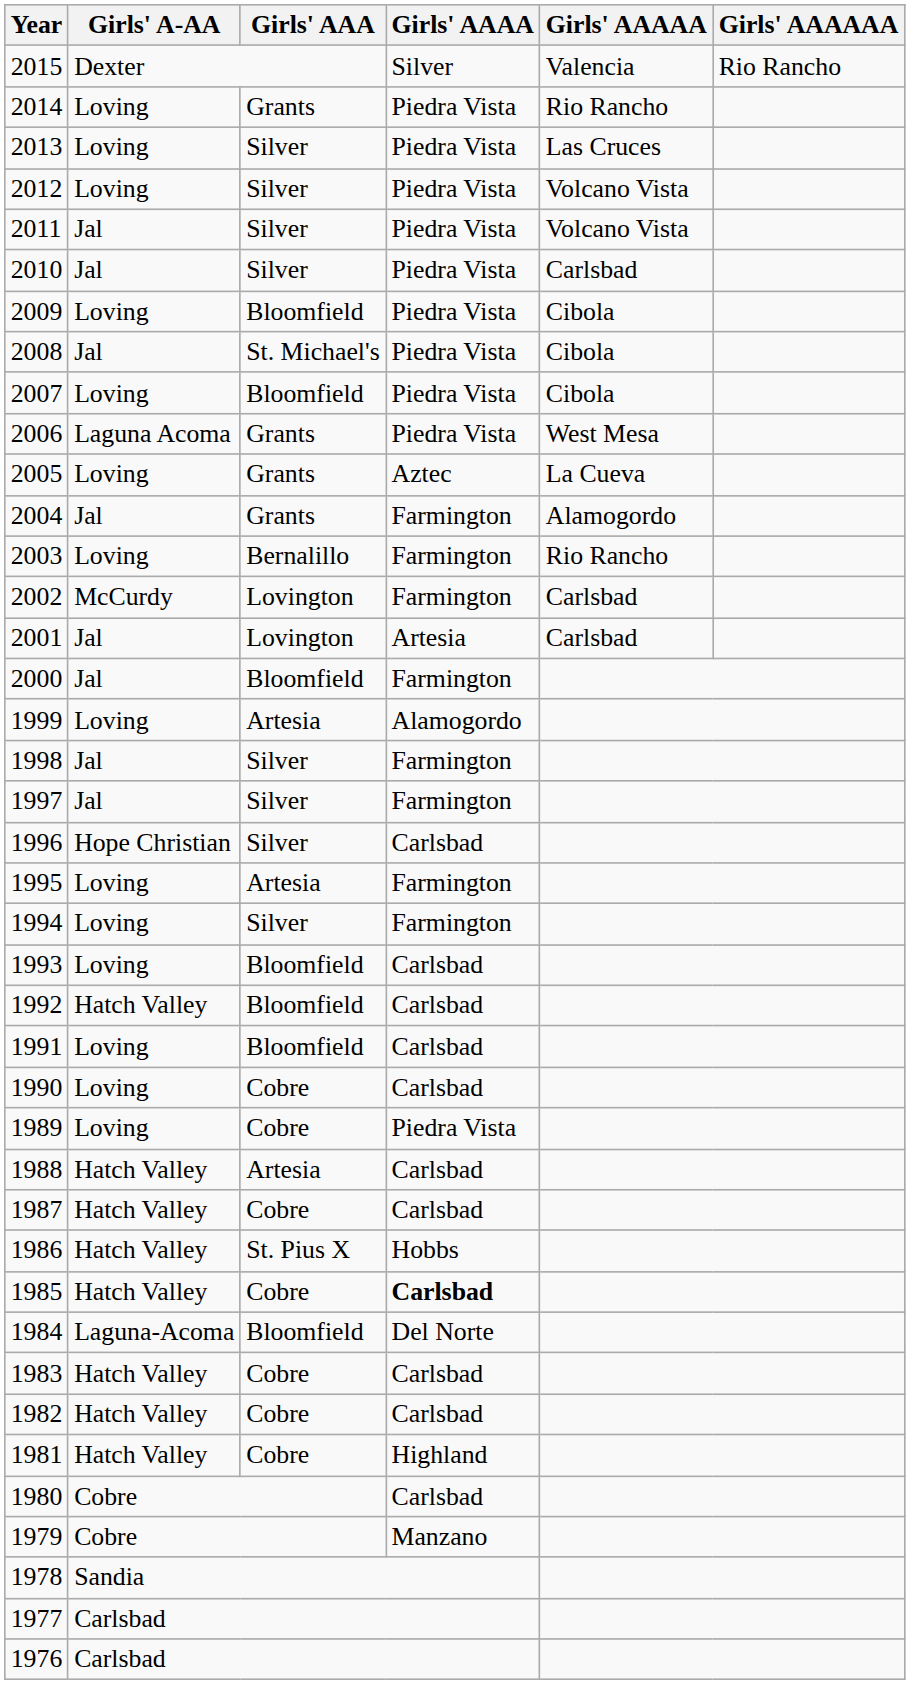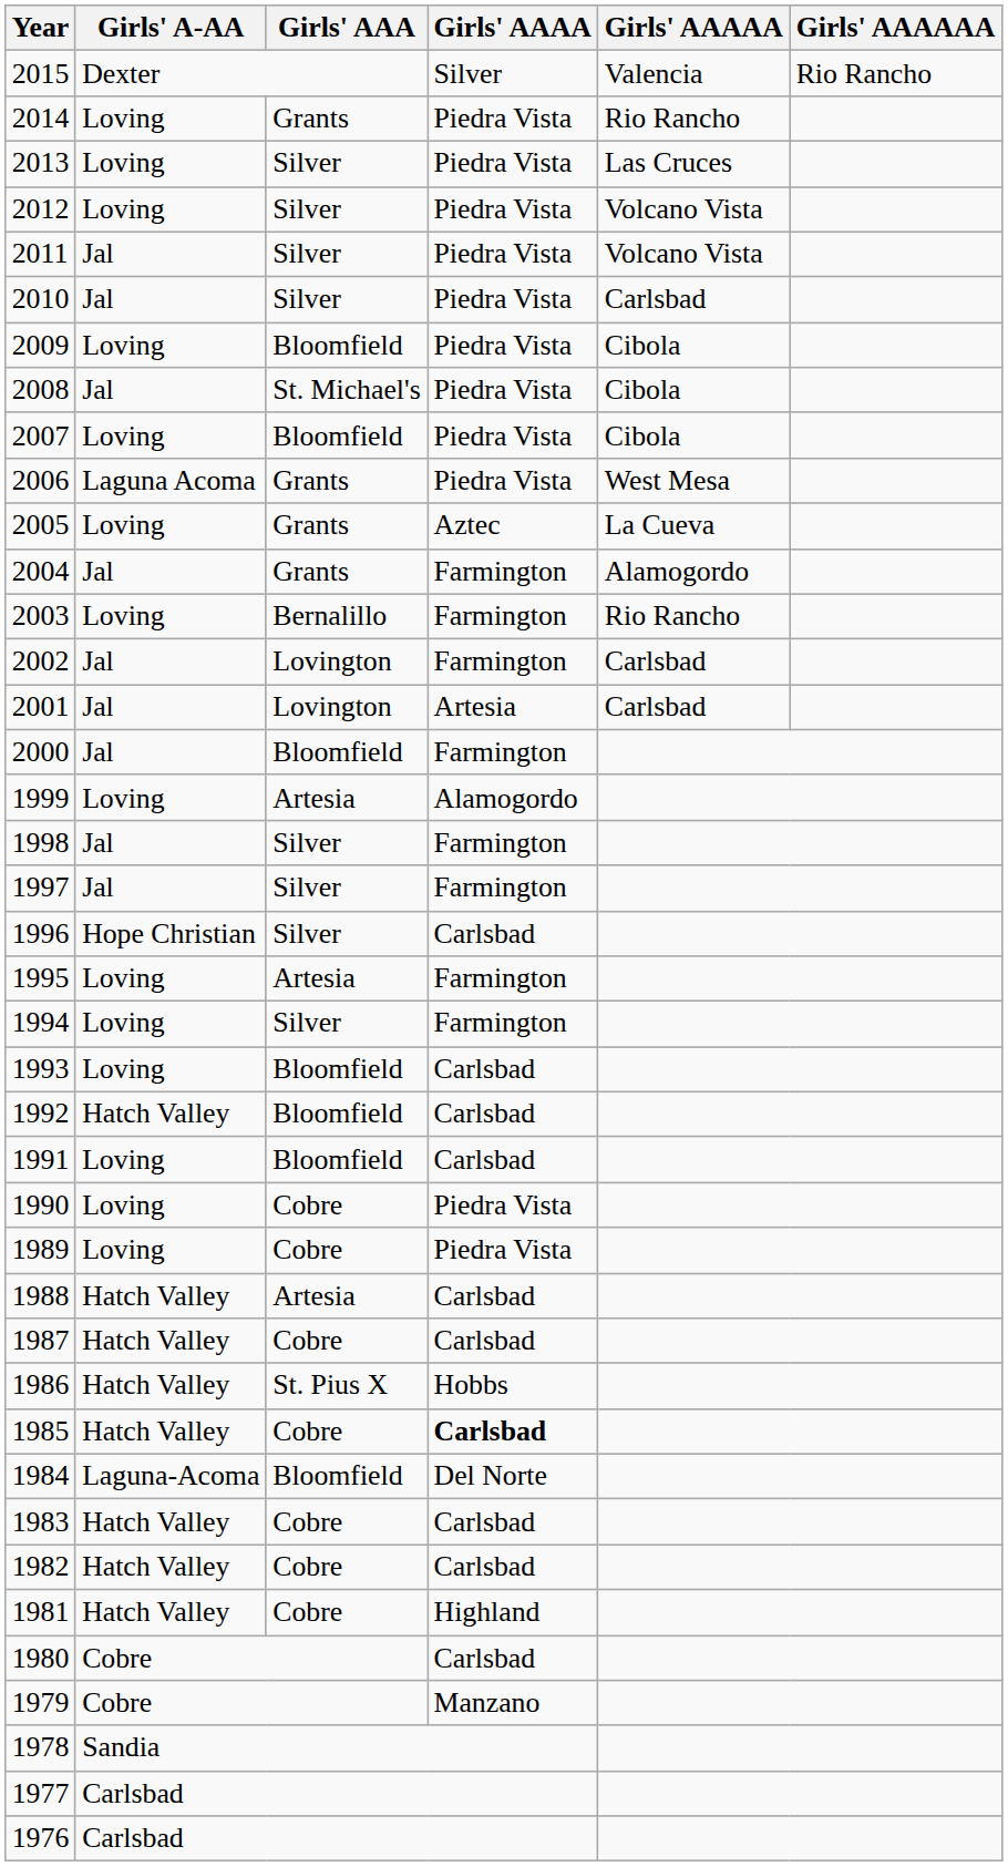 <table class="wikitable">
 <tr>
 <th>Year</th>
 <th>Girls' A-AA</th>
 <th>Girls' AAA</th>
 <th>Girls' AAAA</th>
 <th>Girls' AAAAA</th>
 <th>Girls' AAAAAA</th>
 </tr>
 <tr>
 <td>2015</td>
 <td colspan="2">Dexter</td>
 <td>Silver</td>
 <td>Valencia</td>
 <td>Rio Rancho</td>
 </tr>
 <tr>
 <td>2014</td>
 <td>Loving</td>
 <td>Grants</td>
 <td>Piedra Vista</td>
 <td>Rio Rancho</td>
 <td></td>
 </tr>
 <tr>
 <td>2013</td>
 <td>Loving</td>
 <td>Silver</td>
 <td>Piedra Vista</td>
 <td>Las Cruces</td>
 <td></td>
 </tr>
 <tr>
 <td>2012</td>
 <td>Loving</td>
 <td>Silver</td>
 <td>Piedra Vista</td>
 <td>Volcano Vista</td>
 <td></td>
 </tr>
 <tr>
 <td>2011</td>
 <td>Jal</td>
 <td>Silver</td>
 <td>Piedra Vista</td>
 <td>Volcano Vista</td>
 <td></td>
 </tr>
 <tr>
 <td>2010</td>
 <td>Jal</td>
 <td>Silver</td>
 <td>Piedra Vista</td>
 <td>Carlsbad</td>
 <td></td>
 </tr>
 <tr>
 <td>2009</td>
 <td>Loving</td>
 <td>Bloomfield</td>
 <td>Piedra Vista</td>
 <td>Cibola</td>
 <td></td>
 </tr>
 <tr>
 <td>2008</td>
 <td>Jal</td>
 <td>St. Michael's</td>
 <td>Piedra Vista</td>
 <td>Cibola</td>
 <td></td>
 </tr>
 <tr>
 <td>2007</td>
 <td>Loving</td>
 <td>Bloomfield</td>
 <td>Piedra Vista</td>
 <td>Cibola</td>
 <td></td>
 </tr>
 <tr>
 <td>2006</td>
 <td>Laguna Acoma</td>
 <td>Grants</td>
 <td>Piedra Vista</td>
 <td>West Mesa</td>
 <td></td>
 </tr>
 <tr>
 <td>2005</td>
 <td>Loving</td>
 <td>Grants</td>
 <td>Aztec</td>
 <td>La Cueva</td>
 <td></td>
 </tr>
 <tr>
 <td>2004</td>
 <td>Jal</td>
 <td>Grants</td>
 <td>Farmington</td>
 <td>Alamogordo</td>
 <td></td>
 </tr>
 <tr>
 <td>2003</td>
 <td>Loving</td>
 <td>Bernalillo</td>
 <td>Farmington</td>
 <td>Rio Rancho</td>
 <td></td>
 </tr>
 <tr>
 <td>2002</td>
-<td>McCurdy</td>
+<td>Jal</td>
 <td>Lovington</td>
 <td>Farmington</td>
 <td>Carlsbad</td>
 <td></td>
 </tr>
 <tr>
 <td>2001</td>
 <td>Jal</td>
 <td>Lovington</td>
 <td>Artesia</td>
 <td>Carlsbad</td>
 <td></td>
 </tr>
 <tr>
 <td>2000</td>
 <td>Jal</td>
 <td>Bloomfield</td>
 <td>Farmington</td>
 <td colspan="2"></td>
 </tr>
 <tr>
 <td>1999</td>
 <td>Loving</td>
 <td>Artesia</td>
 <td>Alamogordo</td>
 <td colspan="2"></td>
 </tr>
 <tr>
 <td>1998</td>
 <td>Jal</td>
 <td>Silver</td>
 <td>Farmington</td>
 <td colspan="2"></td>
 </tr>
 <tr>
 <td>1997</td>
 <td>Jal</td>
 <td>Silver</td>
 <td>Farmington</td>
 <td colspan="2"></td>
 </tr>
 <tr>
 <td>1996</td>
 <td>Hope Christian</td>
 <td>Silver</td>
 <td>Carlsbad</td>
 <td colspan="2"></td>
 </tr>
 <tr>
 <td>1995</td>
 <td>Loving</td>
 <td>Artesia</td>
 <td>Farmington</td>
 <td colspan="2"></td>
 </tr>
 <tr>
 <td>1994</td>
 <td>Loving</td>
 <td>Silver</td>
 <td>Farmington</td>
 <td colspan="2"></td>
 </tr>
 <tr>
 <td>1993</td>
 <td>Loving</td>
 <td>Bloomfield</td>
 <td>Carlsbad</td>
 <td colspan="2"></td>
 </tr>
 <tr>
 <td>1992</td>
 <td>Hatch Valley</td>
 <td>Bloomfield</td>
 <td>Carlsbad</td>
 <td colspan="2"></td>
 </tr>
 <tr>
 <td>1991</td>
 <td>Loving</td>
 <td>Bloomfield</td>
 <td>Carlsbad</td>
 <td colspan="2"></td>
 </tr>
 <tr>
 <td>1990</td>
 <td>Loving</td>
 <td>Cobre</td>
-<td>Carlsbad</td>
+<td>Piedra Vista</td>
 <td colspan="2"></td>
 </tr>
 <tr>
 <td>1989</td>
 <td>Loving</td>
 <td>Cobre</td>
 <td>Piedra Vista</td>
 <td colspan="2"></td>
 </tr>
 <tr>
 <td>1988</td>
 <td>Hatch Valley</td>
 <td>Artesia</td>
 <td>Carlsbad</td>
 <td colspan="2"></td>
 </tr>
 <tr>
 <td>1987</td>
 <td>Hatch Valley</td>
 <td>Cobre</td>
 <td>Carlsbad</td>
 <td colspan="2"></td>
 </tr>
 <tr>
 <td>1986</td>
 <td>Hatch Valley</td>
 <td>St. Pius X</td>
 <td>Hobbs</td>
 <td colspan="2"></td>
 </tr>
 <tr>
 <td>1985</td>
 <td>Hatch Valley</td>
 <td>Cobre</td>
 <td><strong>Carlsbad</strong></td>
 <td colspan="2"></td>
 </tr>
 <tr>
 <td>1984</td>
 <td>Laguna-Acoma</td>
 <td>Bloomfield</td>
 <td>Del Norte</td>
 <td colspan="2"></td>
 </tr>
 <tr>
 <td>1983</td>
 <td>Hatch Valley</td>
 <td>Cobre</td>
 <td>Carlsbad</td>
 <td colspan="2"></td>
 </tr>
 <tr>
 <td>1982</td>
 <td>Hatch Valley</td>
 <td>Cobre</td>
 <td>Carlsbad</td>
 <td colspan="2"></td>
 </tr>
 <tr>
 <td>1981</td>
 <td>Hatch Valley</td>
 <td>Cobre</td>
 <td>Highland</td>
 <td colspan="2"></td>
 </tr>
 <tr>
 <td>1980</td>
 <td colspan="2">Cobre</td>
 <td>Carlsbad</td>
 <td colspan="2"></td>
 </tr>
 <tr>
 <td>1979</td>
 <td colspan="2">Cobre</td>
 <td>Manzano</td>
 <td colspan="2"></td>
 </tr>
 <tr>
 <td>1978</td>
 <td colspan="3">Sandia</td>
 <td colspan="2"></td>
 </tr>
 <tr>
 <td>1977</td>
 <td colspan="3">Carlsbad</td>
 <td colspan="2"></td>
 </tr>
 <tr>
 <td>1976</td>
 <td colspan="3">Carlsbad</td>
 <td colspan="2"></td>
 </tr>
 </table>
